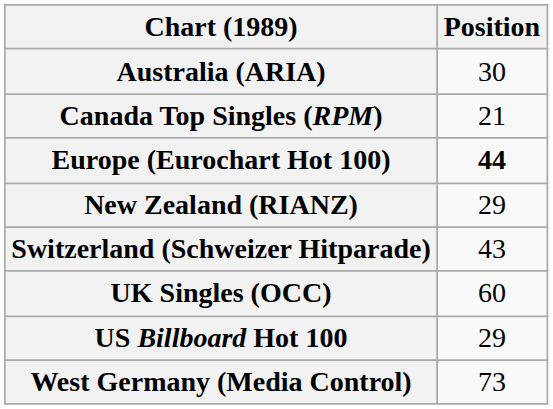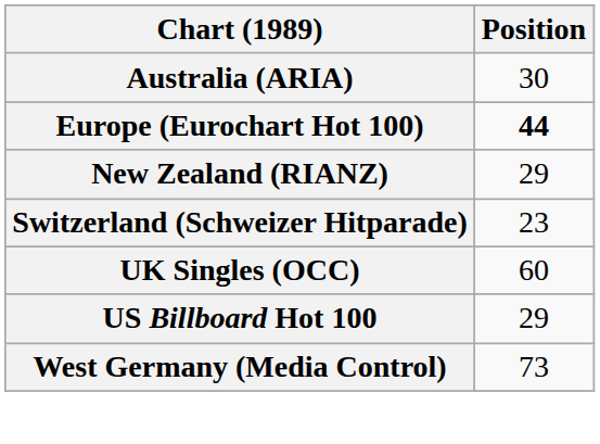 <table class="wikitable sortable plainrowheaders" style="text-align:center">
 <tr>
 <th>Chart (1989)</th>
 <th>Position</th>
 </tr>
 <tr>
 <th scope="row">Australia (ARIA)</th>
 <td>30</td>
-</tr>
-<tr>
-<th scope="row">Canada Top Singles (<em>RPM</em>)</th>
-<td>21</td>
 </tr>
 <tr>
 <th scope="row">Europe (Eurochart Hot 100)</th>
 <td><strong>44</strong></td>
 </tr>
 <tr>
 <th scope="row">New Zealand (RIANZ)</th>
 <td>29</td>
 </tr>
 <tr>
 <th scope="row">Switzerland (Schweizer Hitparade)</th>
-<td>43</td>
+<td>23</td>
 </tr>
 <tr>
 <th scope="row">UK Singles (OCC)</th>
 <td>60</td>
 </tr>
 <tr>
 <th scope="row">US <em>Billboard</em> Hot 100</th>
 <td>29</td>
 </tr>
 <tr>
 <th scope="row">West Germany (Media Control)</th>
 <td>73</td>
 </tr>
 </table>
